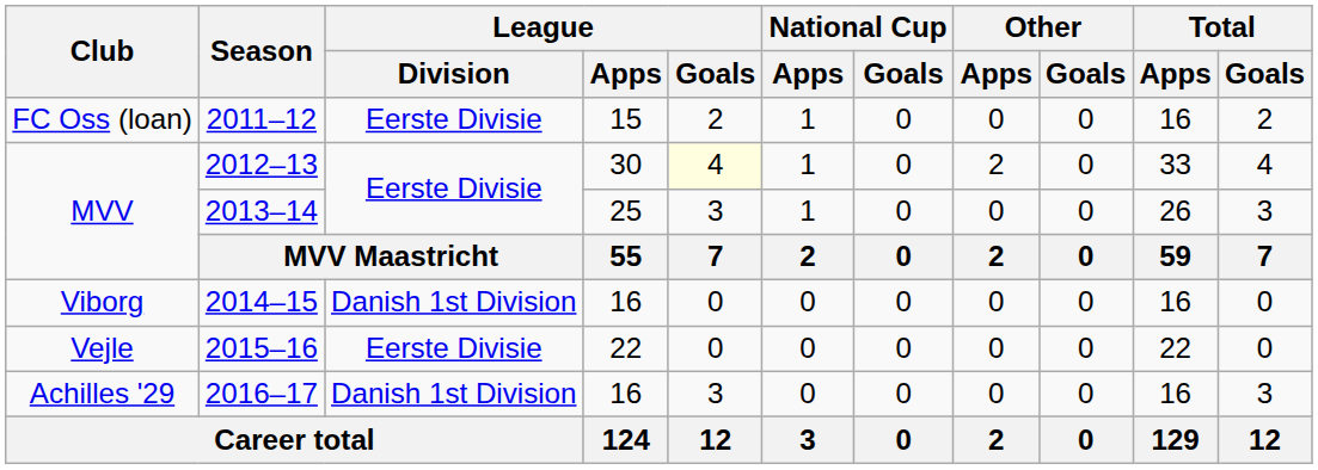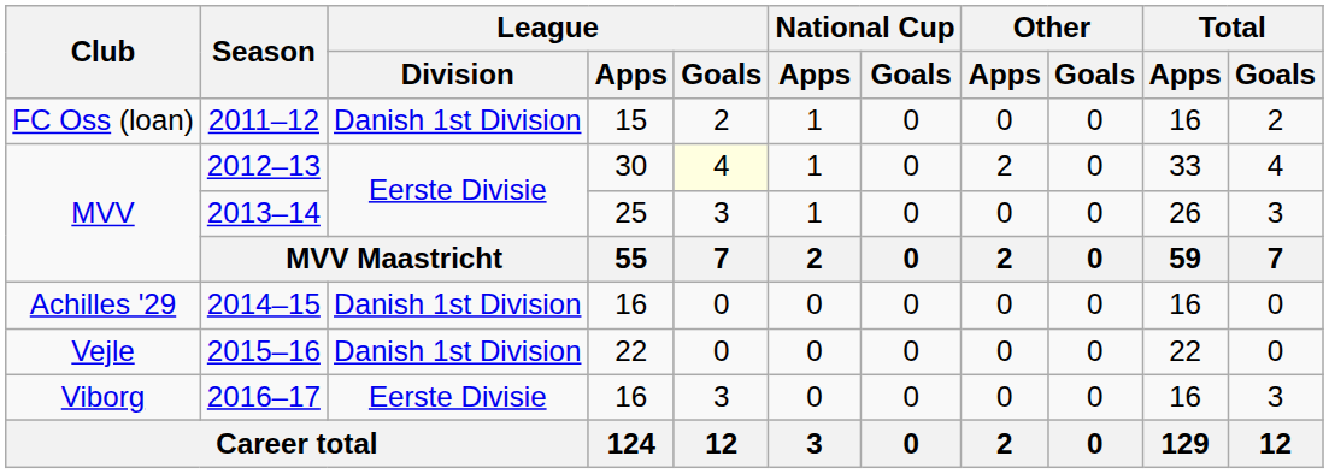 <table class="wikitable" style="text-align:center">
 <tr>
 <th rowspan="2">Club</th>
 <th rowspan="2">Season</th>
 <th colspan="3">League</th>
 <th colspan="2">National Cup</th>
 <th colspan="2">Other</th>
 <th colspan="2">Total</th>
 </tr>
 <tr>
 <th>Division</th>
 <th>Apps</th>
 <th>Goals</th>
 <th>Apps</th>
 <th>Goals</th>
 <th>Apps</th>
 <th>Goals</th>
 <th>Apps</th>
 <th>Goals</th>
 </tr>
 <tr>
 <td><a href='#'>FC Oss</a> (loan)</td>
 <td><a href='#'>2011–12</a></td>
-<td><a href='#'>Eerste Divisie</a></td>
+<td><a href='#'>Danish 1st Division</a></td>
 <td>15</td>
 <td>2</td>
 <td>1</td>
 <td>0</td>
 <td>0</td>
 <td>0</td>
 <td>16</td>
 <td>2</td>
 </tr>
 <tr>
 <td rowspan="3"><a href='#'>MVV</a></td>
 <td><a href='#'>2012–13</a></td>
 <td rowspan="2"><a href='#'>Eerste Divisie</a></td>
 <td>30</td>
 <td style="background: lightyellow;">4</td>
 <td>1</td>
 <td>0</td>
 <td>2</td>
 <td>0</td>
 <td>33</td>
 <td>4</td>
 </tr>
 <tr>
 <td><a href='#'>2013–14</a></td>
 <td>25</td>
 <td>3</td>
 <td>1</td>
 <td>0</td>
 <td>0</td>
 <td>0</td>
 <td>26</td>
 <td>3</td>
 </tr>
 <tr>
 <th colspan="2">MVV Maastricht</th>
 <th>55</th>
 <th>7</th>
 <th>2</th>
 <th>0</th>
 <th>2</th>
 <th>0</th>
 <th>59</th>
 <th>7</th>
 </tr>
 <tr>
-<td><a href='#'>Viborg</a></td>
+<td><a href='#'>Achilles '29</a></td>
 <td><a href='#'>2014–15</a></td>
 <td><a href='#'>Danish 1st Division</a></td>
 <td>16</td>
 <td>0</td>
 <td>0</td>
 <td>0</td>
 <td>0</td>
 <td>0</td>
 <td>16</td>
 <td>0</td>
 </tr>
 <tr>
 <td><a href='#'>Vejle</a></td>
 <td><a href='#'>2015–16</a></td>
-<td><a href='#'>Eerste Divisie</a></td>
+<td><a href='#'>Danish 1st Division</a></td>
 <td>22</td>
 <td>0</td>
 <td>0</td>
 <td>0</td>
 <td>0</td>
 <td>0</td>
 <td>22</td>
 <td>0</td>
 </tr>
 <tr>
-<td><a href='#'>Achilles '29</a></td>
+<td><a href='#'>Viborg</a></td>
 <td><a href='#'>2016–17</a></td>
-<td><a href='#'>Danish 1st Division</a></td>
+<td><a href='#'>Eerste Divisie</a></td>
 <td>16</td>
 <td>3</td>
 <td>0</td>
 <td>0</td>
 <td>0</td>
 <td>0</td>
 <td>16</td>
 <td>3</td>
 </tr>
 <tr>
 <th colspan="3">Career total</th>
 <th>124</th>
 <th>12</th>
 <th>3</th>
 <th>0</th>
 <th>2</th>
 <th>0</th>
 <th>129</th>
 <th>12</th>
 </tr>
 </table>
